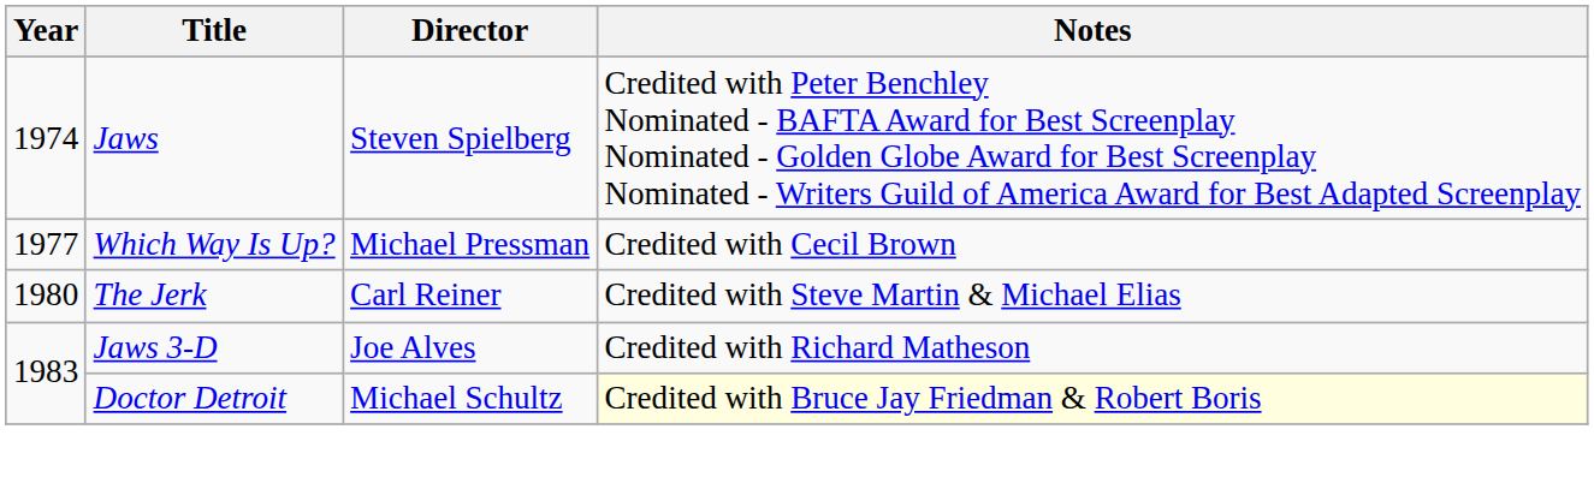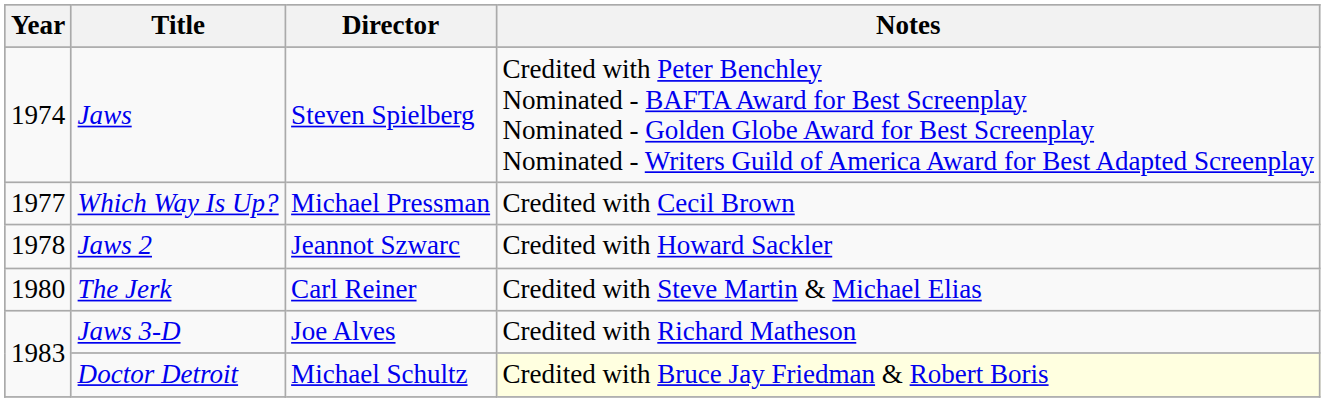 <table class="wikitable">
 <tr>
 <th>Year</th>
 <th>Title</th>
 <th>Director</th>
 <th>Notes</th>
 </tr>
 <tr>
 <td>1974</td>
 <td><em><a href='#'>Jaws</a></em></td>
 <td><a href='#'>Steven Spielberg</a></td>
 <td>Credited with <a href='#'>Peter Benchley</a><br>Nominated - <a href='#'>BAFTA Award for Best Screenplay</a><br>Nominated - <a href='#'>Golden Globe Award for Best Screenplay</a><br>Nominated - <a href='#'>Writers Guild of America Award for Best Adapted Screenplay</a></td>
 </tr>
 <tr>
 <td>1977</td>
 <td><em><a href='#'>Which Way Is Up?</a></em></td>
 <td><a href='#'>Michael Pressman</a></td>
 <td>Credited with <a href='#'>Cecil Brown</a></td>
 </tr>
 <tr>
+<td>1978</td>
+<td><em><a href='#'>Jaws 2</a></em></td>
+<td><a href='#'>Jeannot Szwarc</a></td>
+<td>Credited with <a href='#'>Howard Sackler</a></td>
+</tr>
+<tr>
 <td>1980</td>
 <td><em><a href='#'>The Jerk</a></em></td>
 <td><a href='#'>Carl Reiner</a></td>
 <td>Credited with <a href='#'>Steve Martin</a> & <a href='#'>Michael Elias</a></td>
 </tr>
 <tr>
 <td rowspan=2>1983</td>
 <td><em><a href='#'>Jaws 3-D</a></em></td>
 <td><a href='#'>Joe Alves</a></td>
 <td>Credited with <a href='#'>Richard Matheson</a></td>
 </tr>
 <tr>
 <td><em><a href='#'>Doctor Detroit</a></em></td>
 <td><a href='#'>Michael Schultz</a></td>
 <td style="background: lightyellow;">Credited with <a href='#'>Bruce Jay Friedman</a> & <a href='#'>Robert Boris</a></td>
 </tr>
 </table>
